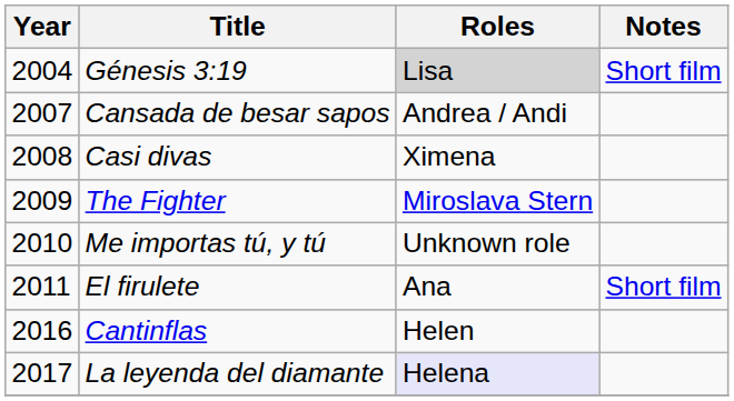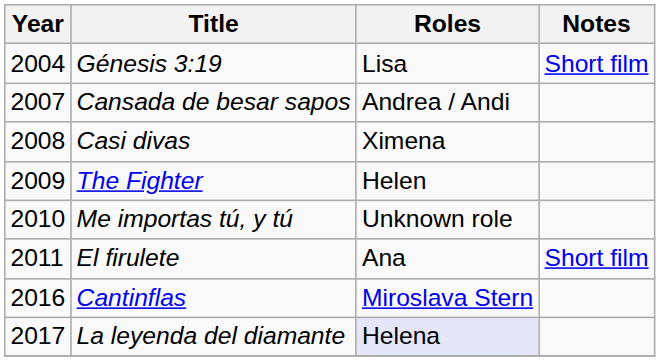 <table class="wikitable sortable">
 <tr>
 <th>Year</th>
 <th>Title</th>
 <th>Roles</th>
 <th>Notes</th>
 </tr>
 <tr>
 <td>2004</td>
 <td><em>Génesis 3:19</em></td>
-<td style="background: lightgrey;">Lisa</td>
+<td>Lisa</td>
 <td><a href='#'>Short film</a></td>
 </tr>
 <tr>
 <td>2007</td>
 <td><em>Cansada de besar sapos</em></td>
 <td>Andrea / Andi</td>
 <td></td>
 </tr>
 <tr>
 <td>2008</td>
 <td><em>Casi divas</em></td>
 <td>Ximena</td>
 <td></td>
 </tr>
 <tr>
 <td>2009</td>
 <td><em><a href='#'>The Fighter</a></em></td>
-<td><a href='#'>Miroslava Stern</a></td>
+<td>Helen</td>
 <td></td>
 </tr>
 <tr>
 <td>2010</td>
 <td><em>Me importas tú, y tú</em></td>
 <td>Unknown role</td>
 <td></td>
 </tr>
 <tr>
 <td>2011</td>
 <td><em>El firulete</em></td>
 <td>Ana</td>
 <td><a href='#'>Short film</a></td>
 </tr>
 <tr>
 <td>2016</td>
 <td><em><a href='#'>Cantinflas</a></em></td>
-<td>Helen</td>
+<td><a href='#'>Miroslava Stern</a></td>
 <td></td>
 </tr>
 <tr>
 <td>2017</td>
 <td><em>La leyenda del diamante</em></td>
 <td style="background: lavender;">Helena</td>
 <td></td>
 </tr>
 <tr>
 </tr>
 </table>
